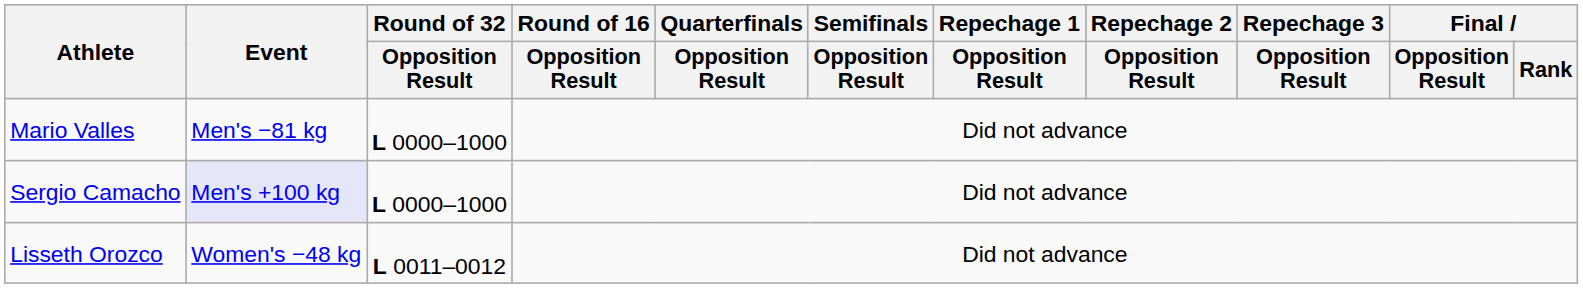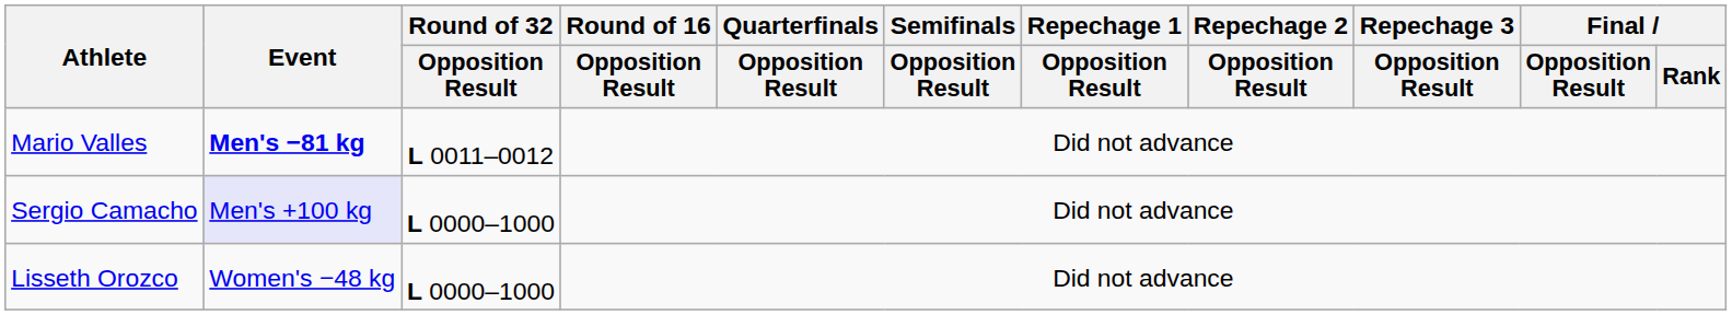 <table class="wikitable" style="font-size:90%">
 <tr>
 <th rowspan="2">Athlete</th>
 <th rowspan="2">Event</th>
 <th>Round of 32</th>
 <th>Round of 16</th>
 <th>Quarterfinals</th>
 <th>Semifinals</th>
 <th>Repechage 1</th>
 <th>Repechage 2</th>
 <th>Repechage 3</th>
 <th colspan=2>Final / </th>
 </tr>
 <tr style="font-size:95%">
 <th>Opposition<br>Result</th>
 <th>Opposition<br>Result</th>
 <th>Opposition<br>Result</th>
 <th>Opposition<br>Result</th>
 <th>Opposition<br>Result</th>
 <th>Opposition<br>Result</th>
 <th>Opposition<br>Result</th>
 <th>Opposition<br>Result</th>
 <th>Rank</th>
 </tr>
 <tr align=center>
 <td align=left><a href='#'>Mario Valles</a></td>
-<td align=left><a href='#'>Men's −81 kg</a></td>
-<td><br><strong>L</strong> 0000–1000</td>
+<td align=left><strong><a href='#'>Men's −81 kg</a></strong></td>
+<td><br><strong>L</strong> 0011–0012</td>
 <td colspan=8>Did not advance</td>
 </tr>
 <tr align=center>
 <td align=left><a href='#'>Sergio Camacho</a></td>
 <td align=left style="background: lavender;"><a href='#'>Men's +100 kg</a></td>
 <td><br><strong>L</strong> 0000–1000</td>
 <td colspan=8>Did not advance</td>
 </tr>
 <tr align=center>
 <td align=left><a href='#'>Lisseth Orozco</a></td>
 <td align=left><a href='#'>Women's −48 kg</a></td>
-<td><br><strong>L</strong> 0011–0012</td>
+<td><br><strong>L</strong> 0000–1000</td>
 <td colspan=8>Did not advance</td>
 </tr>
 </table>
